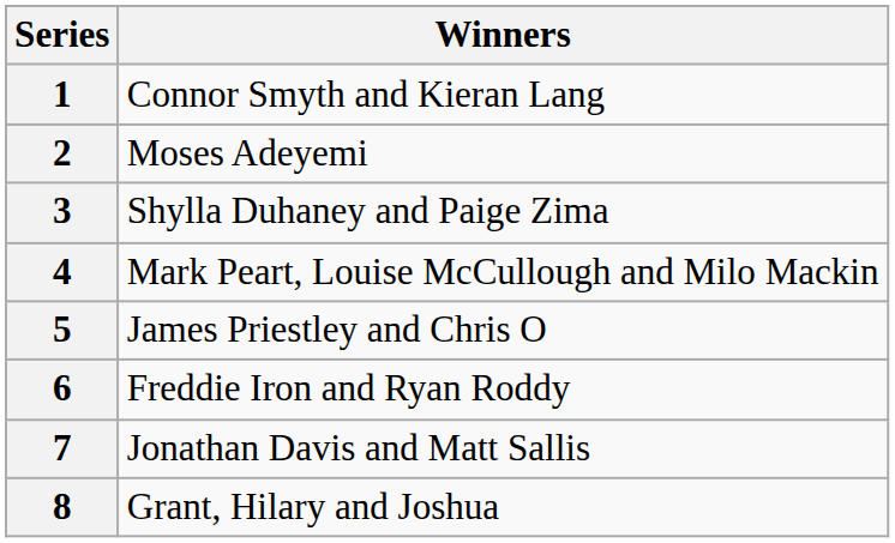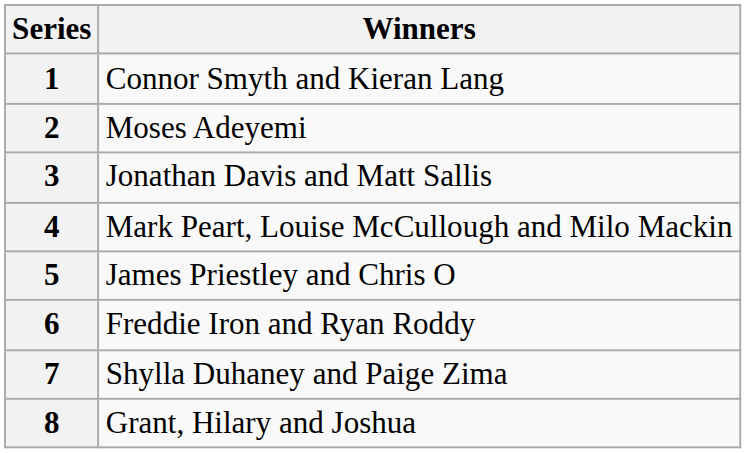 <table class="wikitable">
 <tr>
 <th>Series</th>
 <th>Winners</th>
 </tr>
 <tr>
 <th>1</th>
 <td>Connor Smyth and Kieran Lang</td>
 </tr>
 <tr>
 <th>2</th>
 <td>Moses Adeyemi</td>
 </tr>
 <tr>
 <th>3</th>
-<td>Shylla Duhaney and Paige Zima</td>
+<td>Jonathan Davis and Matt Sallis</td>
 </tr>
 <tr>
 <th>4</th>
 <td>Mark Peart, Louise McCullough and Milo Mackin</td>
 </tr>
 <tr>
 <th>5</th>
 <td>James Priestley and Chris O</td>
 </tr>
 <tr>
 <th>6</th>
 <td>Freddie Iron and Ryan Roddy</td>
 </tr>
 <tr>
 <th>7</th>
-<td>Jonathan Davis and Matt Sallis</td>
+<td>Shylla Duhaney and Paige Zima</td>
 </tr>
 <tr>
 <th>8</th>
 <td>Grant, Hilary and Joshua</td>
 </tr>
 </table>
